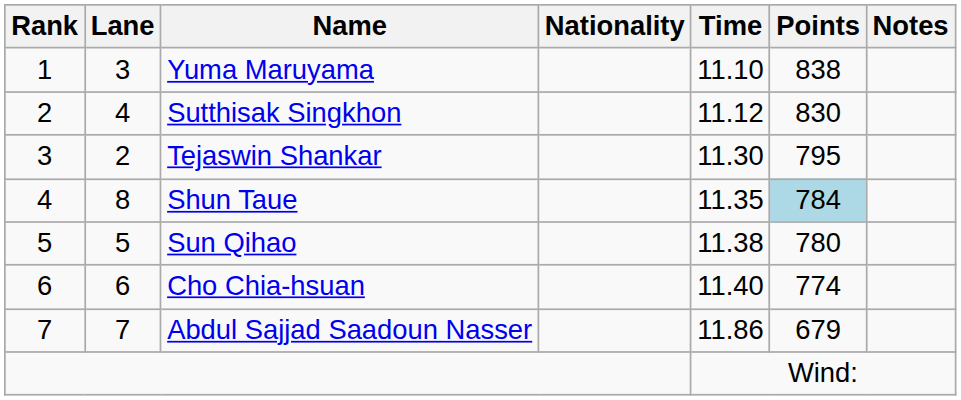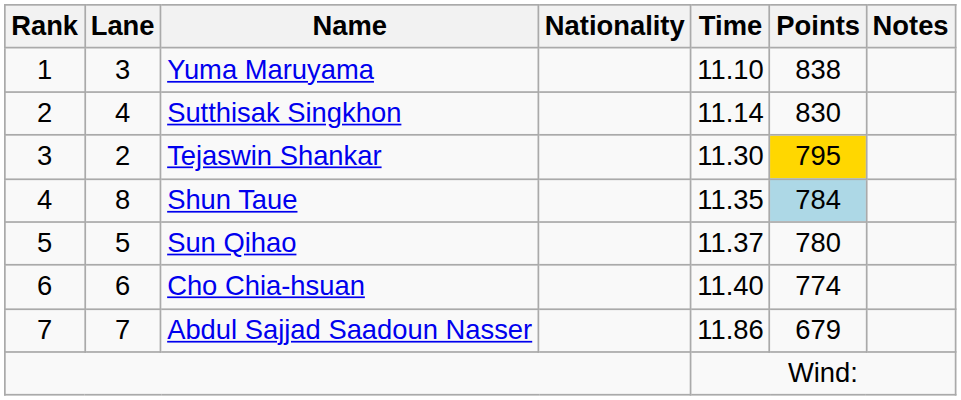 <table class="wikitable sortable" style="text-align:center">
 <tr>
 <th>Rank</th>
 <th>Lane</th>
 <th>Name</th>
 <th>Nationality</th>
 <th>Time</th>
 <th>Points</th>
 <th>Notes</th>
 </tr>
 <tr>
 <td>1</td>
 <td>3</td>
 <td align="left"><a href='#'>Yuma Maruyama</a></td>
 <td align=left></td>
 <td>11.10</td>
 <td>838</td>
 <td></td>
 </tr>
 <tr>
 <td>2</td>
 <td>4</td>
 <td align="left"><a href='#'>Sutthisak Singkhon</a></td>
 <td align=left></td>
-<td>11.12</td>
+<td>11.14</td>
 <td>830</td>
 <td></td>
 </tr>
 <tr>
 <td>3</td>
 <td>2</td>
 <td align="left"><a href='#'>Tejaswin Shankar</a></td>
 <td align=left></td>
 <td>11.30</td>
-<td>795</td>
+<td style="background: gold;">795</td>
 <td></td>
 </tr>
 <tr>
 <td>4</td>
 <td>8</td>
 <td align="left"><a href='#'>Shun Taue</a></td>
 <td align=left></td>
 <td>11.35</td>
 <td style="background: lightblue;">784</td>
 <td></td>
 </tr>
 <tr>
 <td>5</td>
 <td>5</td>
 <td align="left"><a href='#'>Sun Qihao</a></td>
 <td align=left></td>
-<td>11.38</td>
+<td>11.37</td>
 <td>780</td>
 <td></td>
 </tr>
 <tr>
 <td>6</td>
 <td>6</td>
 <td align="left"><a href='#'>Cho Chia-hsuan</a></td>
 <td align=left></td>
 <td>11.40</td>
 <td>774</td>
 <td></td>
 </tr>
 <tr>
 <td>7</td>
 <td>7</td>
 <td align="left"><a href='#'>Abdul Sajjad Saadoun Nasser</a></td>
 <td align=left></td>
 <td>11.86</td>
 <td>679</td>
 <td></td>
 </tr>
 <tr class="sortbottom">
 <td colspan="4"></td>
 <td colspan="3">Wind: </td>
 </tr>
 </table>
